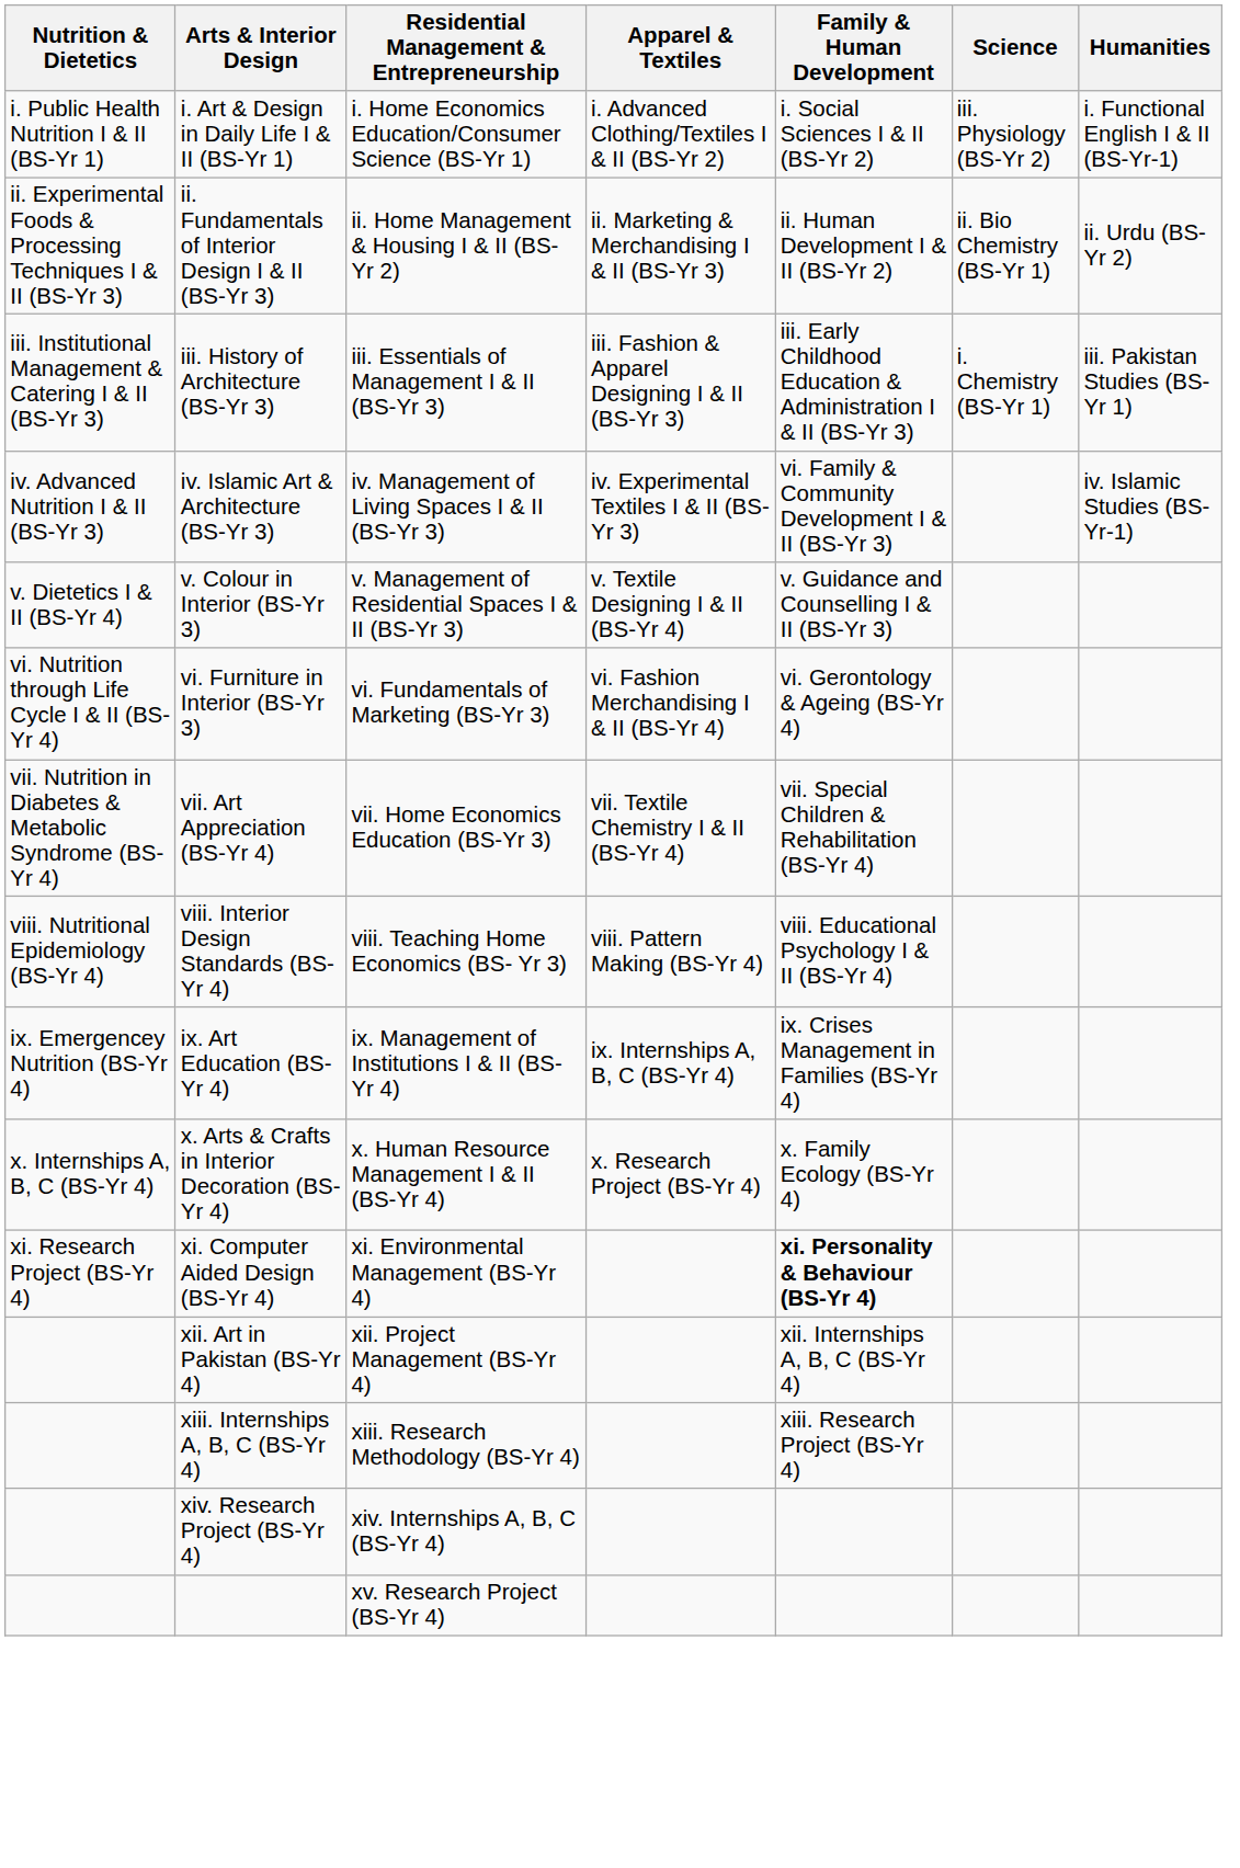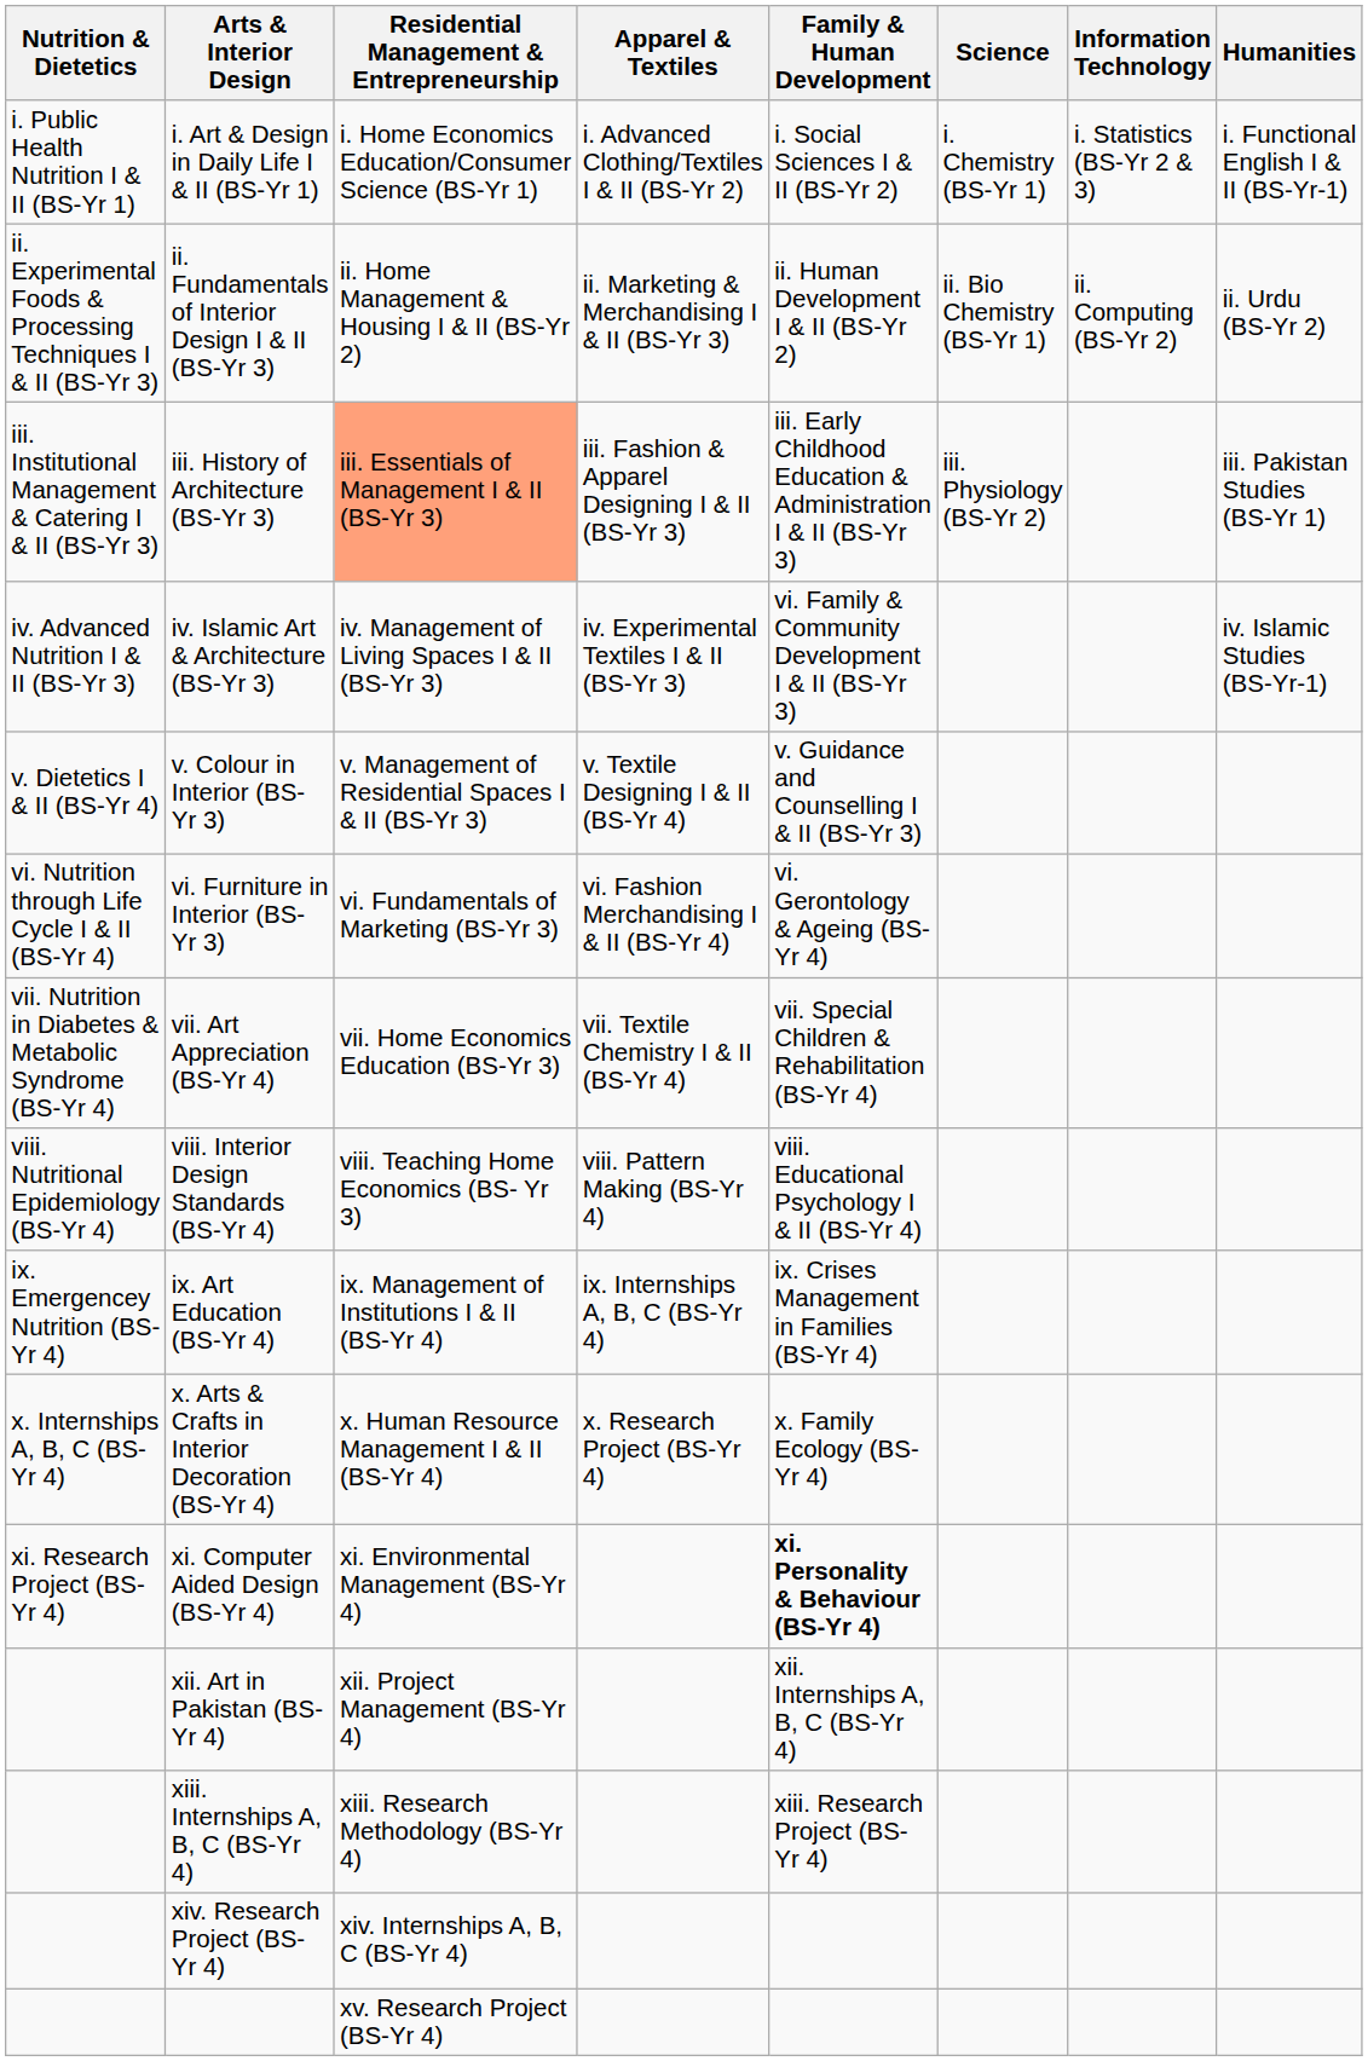 <table class="wikitable">
 <tr>
 <th>Nutrition & Dietetics</th>
 <th>Arts & Interior Design</th>
 <th>Residential Management & Entrepreneurship</th>
 <th>Apparel & Textiles</th>
 <th>Family & Human Development</th>
 <th>Science</th>
+<th>Information Technology</th>
 <th>Humanities</th>
 </tr>
 <tr>
 <td>i. Public Health Nutrition I & II (BS-Yr 1)</td>
 <td>i. Art & Design in Daily Life I & II (BS-Yr 1)</td>
 <td>i. Home Economics Education/Consumer Science (BS-Yr 1)</td>
 <td>i. Advanced Clothing/Textiles I & II (BS-Yr 2)</td>
 <td>i. Social Sciences I & II (BS-Yr 2)</td>
-<td>iii. Physiology (BS-Yr 2)</td>
+<td>i. Chemistry (BS-Yr 1)</td>
+<td>i. Statistics (BS-Yr 2 & 3)</td>
 <td>i. Functional English I & II (BS-Yr-1)</td>
 </tr>
 <tr>
 <td>ii. Experimental Foods & Processing Techniques I & II (BS-Yr 3)</td>
 <td>ii. Fundamentals of Interior Design I & II (BS-Yr 3)</td>
 <td>ii. Home Management & Housing I & II (BS-Yr 2)</td>
 <td>ii. Marketing & Merchandising I & II (BS-Yr 3)</td>
 <td>ii. Human Development I & II (BS-Yr 2)</td>
 <td>ii. Bio Chemistry (BS-Yr 1)</td>
+<td>ii. Computing (BS-Yr 2)</td>
 <td>ii. Urdu (BS-Yr 2)</td>
 </tr>
 <tr>
 <td>iii. Institutional Management & Catering I & II (BS-Yr 3)</td>
 <td>iii. History of Architecture (BS-Yr 3)</td>
-<td>iii. Essentials of Management I & II (BS-Yr 3)</td>
+<td style="background: lightsalmon;">iii. Essentials of Management I & II (BS-Yr 3)</td>
 <td>iii. Fashion & Apparel Designing I & II (BS-Yr 3)</td>
 <td>iii. Early Childhood Education & Administration I & II (BS-Yr 3)</td>
-<td>i. Chemistry (BS-Yr 1)</td>
+<td>iii. Physiology (BS-Yr 2)</td>
+<td></td>
 <td>iii. Pakistan Studies (BS-Yr 1)</td>
 </tr>
 <tr>
 <td>iv. Advanced Nutrition I & II (BS-Yr 3)</td>
 <td>iv. Islamic Art & Architecture (BS-Yr 3)</td>
 <td>iv. Management of Living Spaces I & II (BS-Yr 3)</td>
 <td>iv. Experimental Textiles I & II (BS-Yr 3)</td>
 <td>vi. Family & Community Development I & II (BS-Yr 3)</td>
+<td></td>
 <td></td>
 <td>iv. Islamic Studies (BS-Yr-1)</td>
 </tr>
 <tr>
 <td>v. Dietetics I & II (BS-Yr 4)</td>
 <td>v. Colour in Interior (BS-Yr 3)</td>
 <td>v. Management of Residential Spaces I & II (BS-Yr 3)</td>
 <td>v. Textile Designing I & II (BS-Yr 4)</td>
 <td>v. Guidance and Counselling I & II (BS-Yr 3)</td>
 <td></td>
 <td></td>
+<td></td>
 </tr>
 <tr>
 <td>vi. Nutrition through Life Cycle I & II (BS-Yr 4)</td>
 <td>vi. Furniture in Interior (BS-Yr 3)</td>
 <td>vi. Fundamentals of Marketing (BS-Yr 3)</td>
 <td>vi. Fashion Merchandising I & II (BS-Yr 4)</td>
 <td>vi. Gerontology & Ageing (BS-Yr 4)</td>
+<td></td>
 <td></td>
 <td></td>
 </tr>
 <tr>
 <td>vii. Nutrition in Diabetes & Metabolic Syndrome (BS-Yr 4)</td>
 <td>vii. Art Appreciation (BS-Yr 4)</td>
 <td>vii. Home Economics Education (BS-Yr 3)</td>
 <td>vii. Textile Chemistry I & II (BS-Yr 4)</td>
 <td>vii. Special Children & Rehabilitation (BS-Yr 4)</td>
 <td></td>
 <td></td>
+<td></td>
 </tr>
 <tr>
 <td>viii. Nutritional Epidemiology (BS-Yr 4)</td>
 <td>viii. Interior Design Standards (BS-Yr 4)</td>
 <td>viii. Teaching Home Economics (BS- Yr 3)</td>
 <td>viii. Pattern Making (BS-Yr 4)</td>
 <td>viii. Educational Psychology I & II (BS-Yr 4)</td>
+<td></td>
 <td></td>
 <td></td>
 </tr>
 <tr>
 <td>ix. Emergencey Nutrition (BS-Yr 4)</td>
 <td>ix. Art Education (BS-Yr 4)</td>
 <td>ix. Management of Institutions I & II (BS-Yr 4)</td>
 <td>ix. Internships A, B, C (BS-Yr 4)</td>
 <td>ix. Crises Management in Families (BS-Yr 4)</td>
 <td></td>
 <td></td>
+<td></td>
 </tr>
 <tr>
 <td>x. Internships A, B, C (BS-Yr 4)</td>
 <td>x. Arts & Crafts in Interior Decoration (BS-Yr 4)</td>
 <td>x. Human Resource Management I & II (BS-Yr 4)</td>
 <td>x. Research Project (BS-Yr 4)</td>
 <td>x. Family Ecology (BS-Yr 4)</td>
+<td></td>
 <td></td>
 <td></td>
 </tr>
 <tr>
 <td>xi. Research Project (BS-Yr 4)</td>
 <td>xi. Computer Aided Design (BS-Yr 4)</td>
 <td>xi. Environmental Management (BS-Yr 4)</td>
 <td></td>
 <td><strong>xi. Personality & Behaviour (BS-Yr 4)</strong></td>
 <td></td>
 <td></td>
+<td></td>
 </tr>
 <tr>
 <td></td>
 <td>xii. Art in Pakistan (BS-Yr 4)</td>
 <td>xii. Project Management (BS-Yr 4)</td>
 <td></td>
 <td>xii. Internships A, B, C (BS-Yr 4)</td>
+<td></td>
 <td></td>
 <td></td>
 </tr>
 <tr>
 <td></td>
 <td>xiii. Internships A, B, C (BS-Yr 4)</td>
 <td>xiii. Research Methodology (BS-Yr 4)</td>
 <td></td>
 <td>xiii. Research Project (BS-Yr 4)</td>
 <td></td>
 <td></td>
+<td></td>
 </tr>
 <tr>
 <td></td>
 <td>xiv. Research Project (BS-Yr 4)</td>
 <td>xiv. Internships A, B, C (BS-Yr 4)</td>
+<td></td>
 <td></td>
 <td></td>
 <td></td>
 <td></td>
 </tr>
 <tr>
 <td></td>
 <td></td>
 <td>xv. Research Project (BS-Yr 4)</td>
 <td></td>
 <td></td>
 <td></td>
 <td></td>
+<td></td>
 </tr>
 </table>
